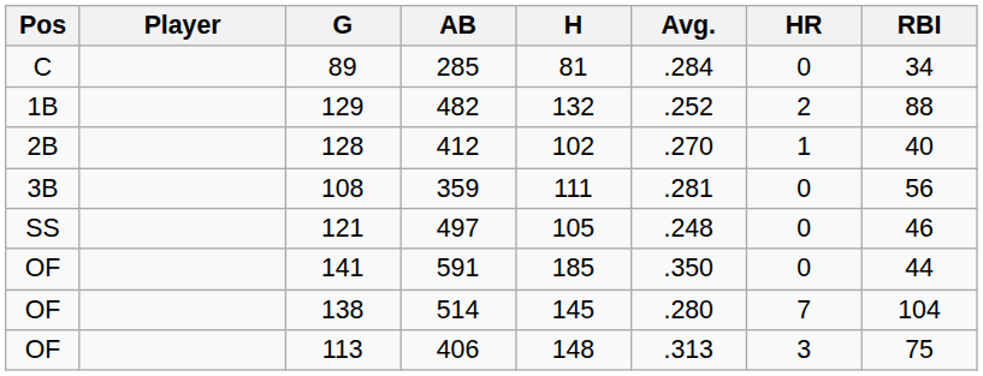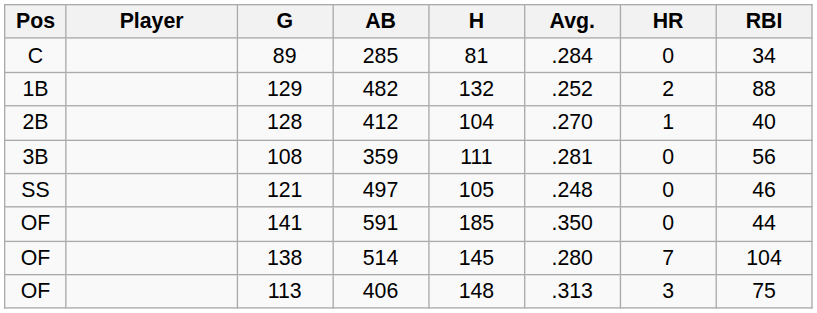 <table class="wikitable sortable">
 <tr>
 <th bgcolor="#DDDDFF" width="5%">Pos</th>
 <th bgcolor="#DDDDFF" width="16%">Player</th>
 <th bgcolor="#DDDDFF" width="9%">G</th>
 <th bgcolor="#DDDDFF" width="9%">AB</th>
 <th bgcolor="#DDDDFF" width="9%">H</th>
 <th bgcolor="#DDDDFF" width="9%">Avg.</th>
 <th bgcolor="#DDDDFF" width="9%">HR</th>
 <th bgcolor="#DDDDFF" width="9%">RBI</th>
 </tr>
 <tr align="center">
 <td>C</td>
 <td></td>
 <td>89</td>
 <td>285</td>
 <td>81</td>
 <td>.284</td>
 <td>0</td>
 <td>34</td>
 </tr>
 <tr align="center">
 <td>1B</td>
 <td></td>
 <td>129</td>
 <td>482</td>
 <td>132</td>
 <td>.252</td>
 <td>2</td>
 <td>88</td>
 </tr>
 <tr align="center">
 <td>2B</td>
 <td></td>
 <td>128</td>
 <td>412</td>
-<td>102</td>
+<td>104</td>
 <td>.270</td>
 <td>1</td>
 <td>40</td>
 </tr>
 <tr align="center">
 <td>3B</td>
 <td></td>
 <td>108</td>
 <td>359</td>
 <td>111</td>
 <td>.281</td>
 <td>0</td>
 <td>56</td>
 </tr>
 <tr align="center">
 <td>SS</td>
 <td></td>
 <td>121</td>
 <td>497</td>
 <td>105</td>
 <td>.248</td>
 <td>0</td>
 <td>46</td>
 </tr>
 <tr align="center">
 <td>OF</td>
 <td></td>
 <td>141</td>
 <td>591</td>
 <td>185</td>
 <td>.350</td>
 <td>0</td>
 <td>44</td>
 </tr>
 <tr align="center">
 <td>OF</td>
 <td></td>
 <td>138</td>
 <td>514</td>
 <td>145</td>
 <td>.280</td>
 <td>7</td>
 <td>104</td>
 </tr>
 <tr align="center">
 <td>OF</td>
 <td></td>
 <td>113</td>
 <td>406</td>
 <td>148</td>
 <td>.313</td>
 <td>3</td>
 <td>75</td>
 </tr>
 </table>
